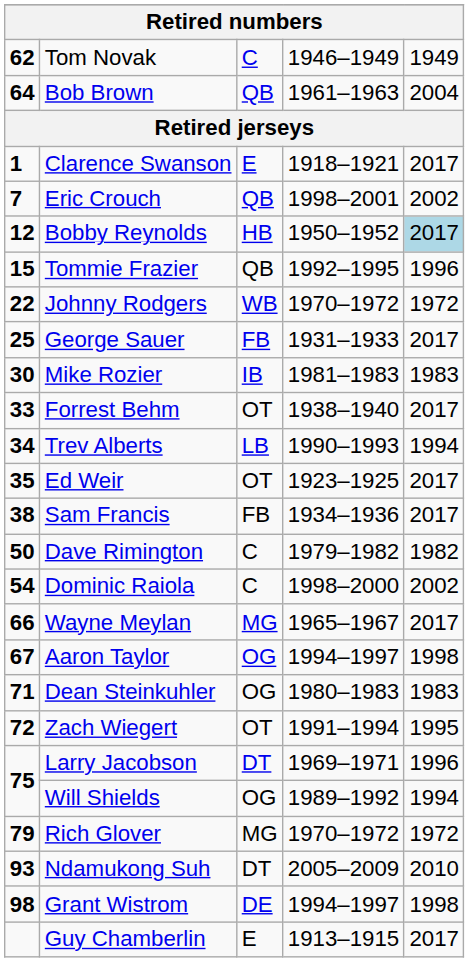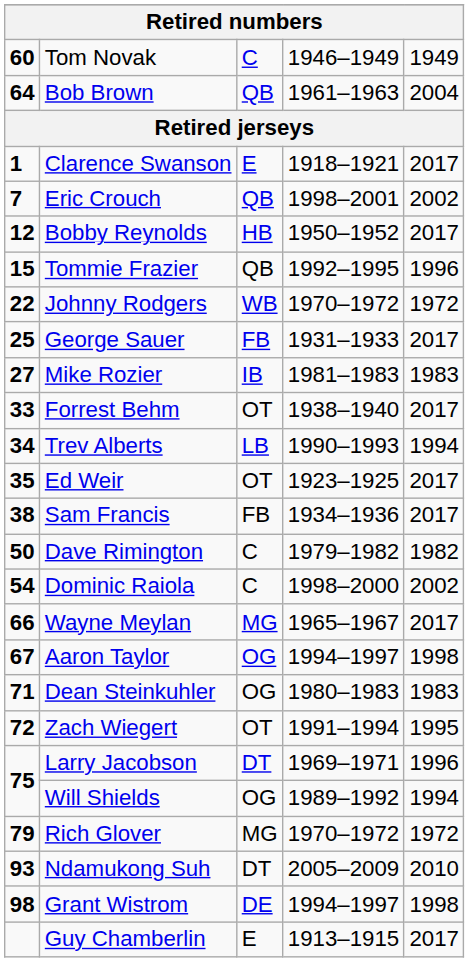 <table class=wikitable>
 <tr>
 </tr>
 <tr>
 <th colspan=6 style =><strong>Retired numbers</strong></th>
 </tr>
 <tr>
-<td><strong>62</strong></td>
+<td><strong>60</strong></td>
 <td>Tom Novak</td>
 <td><a href='#'>C</a></td>
 <td>1946–1949</td>
 <td>1949</td>
 </tr>
 <tr>
 <td><strong>64</strong></td>
 <td><a href='#'>Bob Brown</a></td>
 <td><a href='#'>QB</a></td>
 <td>1961–1963</td>
 <td>2004</td>
 </tr>
 <tr>
 <th colspan=6 style =><strong>Retired jerseys</strong></th>
 </tr>
 <tr>
 <td><strong>1</strong></td>
 <td><a href='#'>Clarence Swanson</a></td>
 <td><a href='#'>E</a></td>
 <td>1918–1921</td>
 <td>2017</td>
 </tr>
 <tr>
 <td><strong>7</strong></td>
 <td><a href='#'>Eric Crouch</a></td>
 <td><a href='#'>QB</a></td>
 <td>1998–2001</td>
 <td>2002</td>
 </tr>
 <tr>
 <td><strong>12</strong></td>
 <td><a href='#'>Bobby Reynolds</a></td>
 <td><a href='#'>HB</a></td>
 <td>1950–1952</td>
-<td style="background: lightblue;">2017</td>
+<td>2017</td>
 </tr>
 <tr>
 <td><strong>15</strong></td>
 <td><a href='#'>Tommie Frazier</a></td>
 <td>QB</td>
 <td>1992–1995</td>
 <td>1996</td>
 </tr>
 <tr>
 <td><strong>22</strong></td>
 <td><a href='#'>Johnny Rodgers</a></td>
 <td><a href='#'>WB</a></td>
 <td>1970–1972</td>
 <td>1972</td>
 </tr>
 <tr>
 <td><strong>25</strong></td>
 <td><a href='#'>George Sauer</a></td>
 <td><a href='#'>FB</a></td>
 <td>1931–1933</td>
 <td>2017</td>
 </tr>
 <tr>
-<td><strong>30</strong></td>
+<td><strong>27</strong></td>
 <td><a href='#'>Mike Rozier</a></td>
 <td><a href='#'>IB</a></td>
 <td>1981–1983</td>
 <td>1983</td>
 </tr>
 <tr>
 <td><strong>33</strong></td>
 <td><a href='#'>Forrest Behm</a></td>
 <td>OT</td>
 <td>1938–1940</td>
 <td>2017</td>
 </tr>
 <tr>
 <td><strong>34</strong></td>
 <td><a href='#'>Trev Alberts</a></td>
 <td><a href='#'>LB</a></td>
 <td>1990–1993</td>
 <td>1994</td>
 </tr>
 <tr>
 <td><strong>35</strong></td>
 <td><a href='#'>Ed Weir</a></td>
 <td>OT</td>
 <td>1923–1925</td>
 <td>2017</td>
 </tr>
 <tr>
 <td><strong>38</strong></td>
 <td><a href='#'>Sam Francis</a></td>
 <td>FB</td>
 <td>1934–1936</td>
 <td>2017</td>
 </tr>
 <tr>
 <td><strong>50</strong></td>
 <td><a href='#'>Dave Rimington</a></td>
 <td>C</td>
 <td>1979–1982</td>
 <td>1982</td>
 </tr>
 <tr>
 <td><strong>54</strong></td>
 <td><a href='#'>Dominic Raiola</a></td>
 <td>C</td>
 <td>1998–2000</td>
 <td>2002</td>
 </tr>
 <tr>
 <td><strong>66</strong></td>
 <td><a href='#'>Wayne Meylan</a></td>
 <td><a href='#'>MG</a></td>
 <td>1965–1967</td>
 <td>2017</td>
 </tr>
 <tr>
 <td><strong>67</strong></td>
 <td><a href='#'>Aaron Taylor</a></td>
 <td><a href='#'>OG</a></td>
 <td>1994–1997</td>
 <td>1998</td>
 </tr>
 <tr>
 <td><strong>71</strong></td>
 <td><a href='#'>Dean Steinkuhler</a></td>
 <td>OG</td>
 <td>1980–1983</td>
 <td>1983</td>
 </tr>
 <tr>
 <td><strong>72</strong></td>
 <td><a href='#'>Zach Wiegert</a></td>
 <td>OT</td>
 <td>1991–1994</td>
 <td>1995</td>
 </tr>
 <tr>
 <td rowspan=2><strong>75</strong></td>
 <td><a href='#'>Larry Jacobson</a></td>
 <td><a href='#'>DT</a></td>
 <td>1969–1971</td>
 <td>1996</td>
 </tr>
 <tr>
 <td><a href='#'>Will Shields</a></td>
 <td>OG</td>
 <td>1989–1992</td>
 <td>1994</td>
 </tr>
 <tr>
 <td><strong>79</strong></td>
 <td><a href='#'>Rich Glover</a></td>
 <td>MG</td>
 <td>1970–1972</td>
 <td>1972</td>
 </tr>
 <tr>
 <td><strong>93</strong></td>
 <td><a href='#'>Ndamukong Suh</a></td>
 <td>DT</td>
 <td>2005–2009</td>
 <td>2010</td>
 </tr>
 <tr>
 <td><strong>98</strong></td>
 <td><a href='#'>Grant Wistrom</a></td>
 <td><a href='#'>DE</a></td>
 <td>1994–1997</td>
 <td>1998</td>
 </tr>
 <tr>
 <td></td>
 <td><a href='#'>Guy Chamberlin</a></td>
 <td>E</td>
 <td>1913–1915</td>
 <td>2017</td>
 </tr>
 </table>
